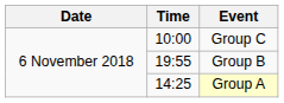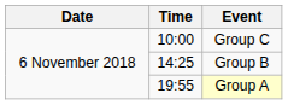 <table class = "wikitable" style="text-align:center;">
 <tr>
 <th width=150>Date</th>
 <th width=50>Time</th>
 <th width=80>Event</th>
 </tr>
 <tr>
 <td rowspan=3>6 November 2018</td>
 <td>10:00</td>
 <td>Group C</td>
 </tr>
 <tr>
-<td>19:55</td>
+<td>14:25</td>
 <td>Group B</td>
 </tr>
 <tr>
-<td>14:25</td>
+<td>19:55</td>
 <td bgcolor=ffffcc>Group A</td>
 </tr>
 </table>
